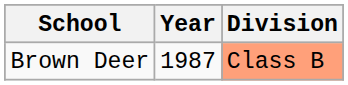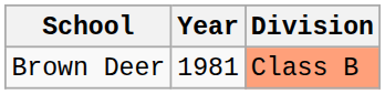 <table class="wikitable">
 <tr>
 <th>School</th>
 <th>Year</th>
 <th>Division</th>
 </tr>
 <tr>
 <td>Brown Deer</td>
-<td>1987</td>
+<td>1981</td>
 <td style="background: lightsalmon;">Class B</td>
 </tr>
 </table>
